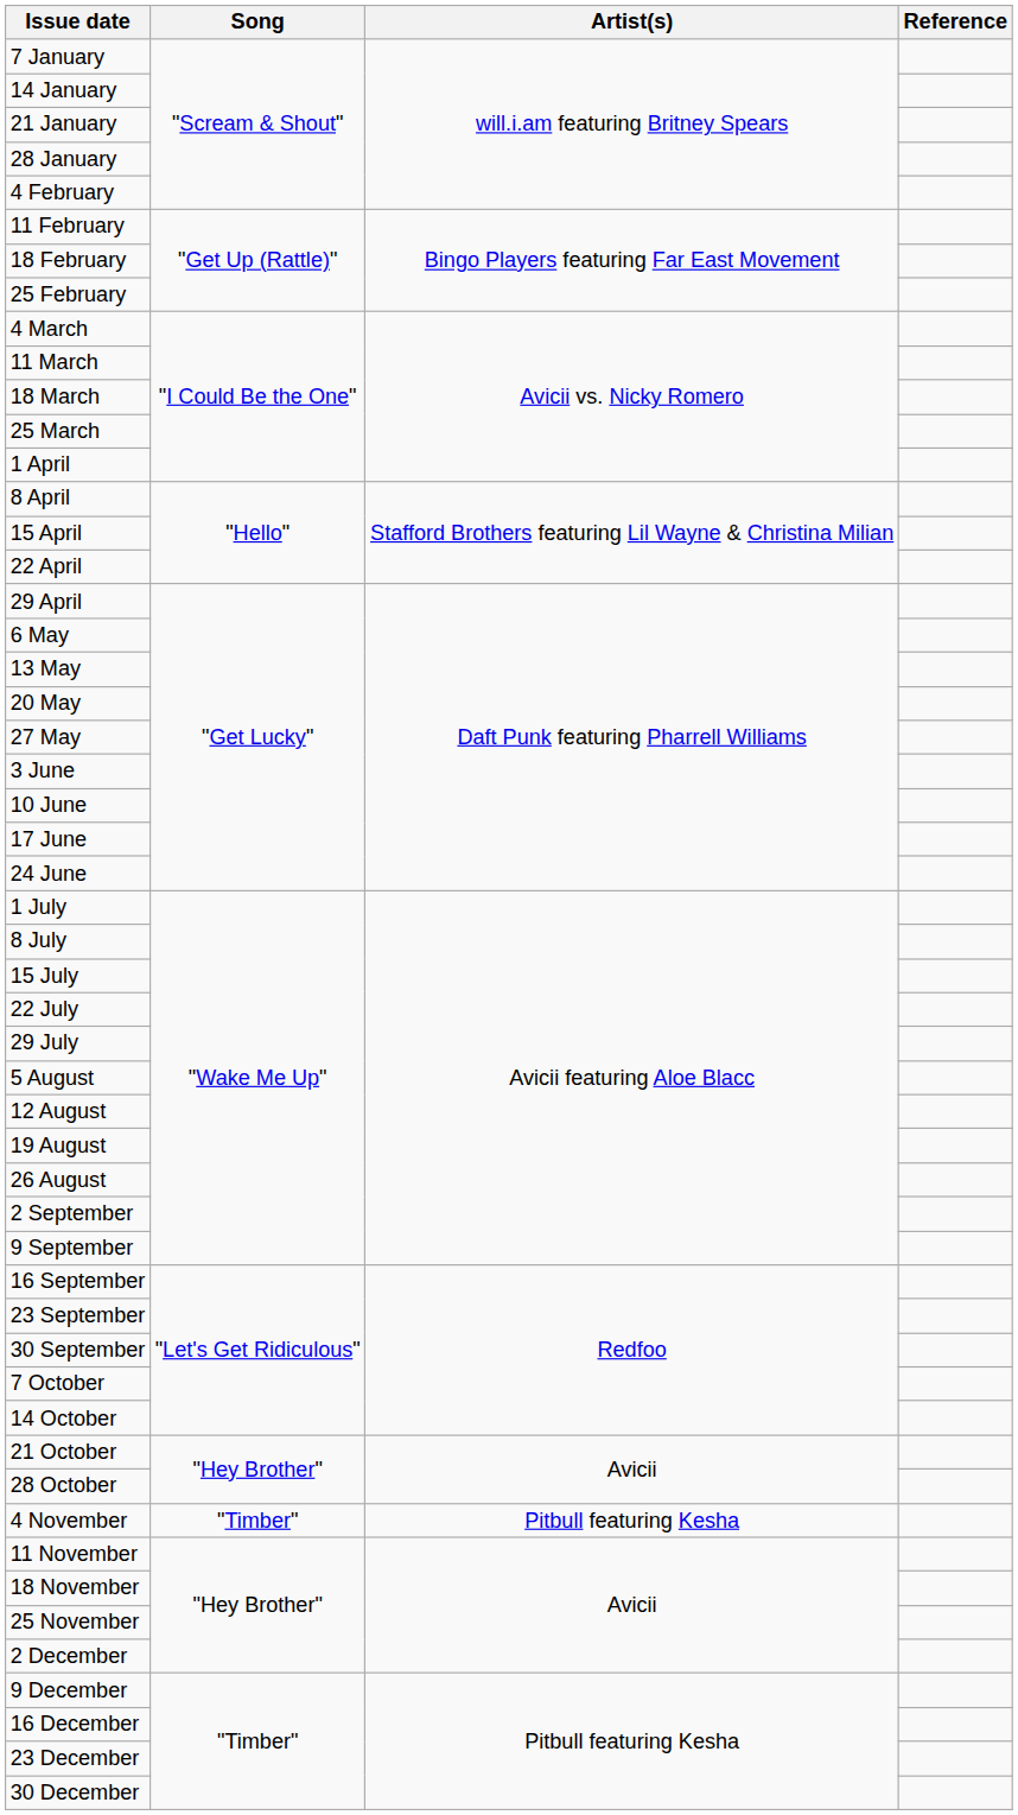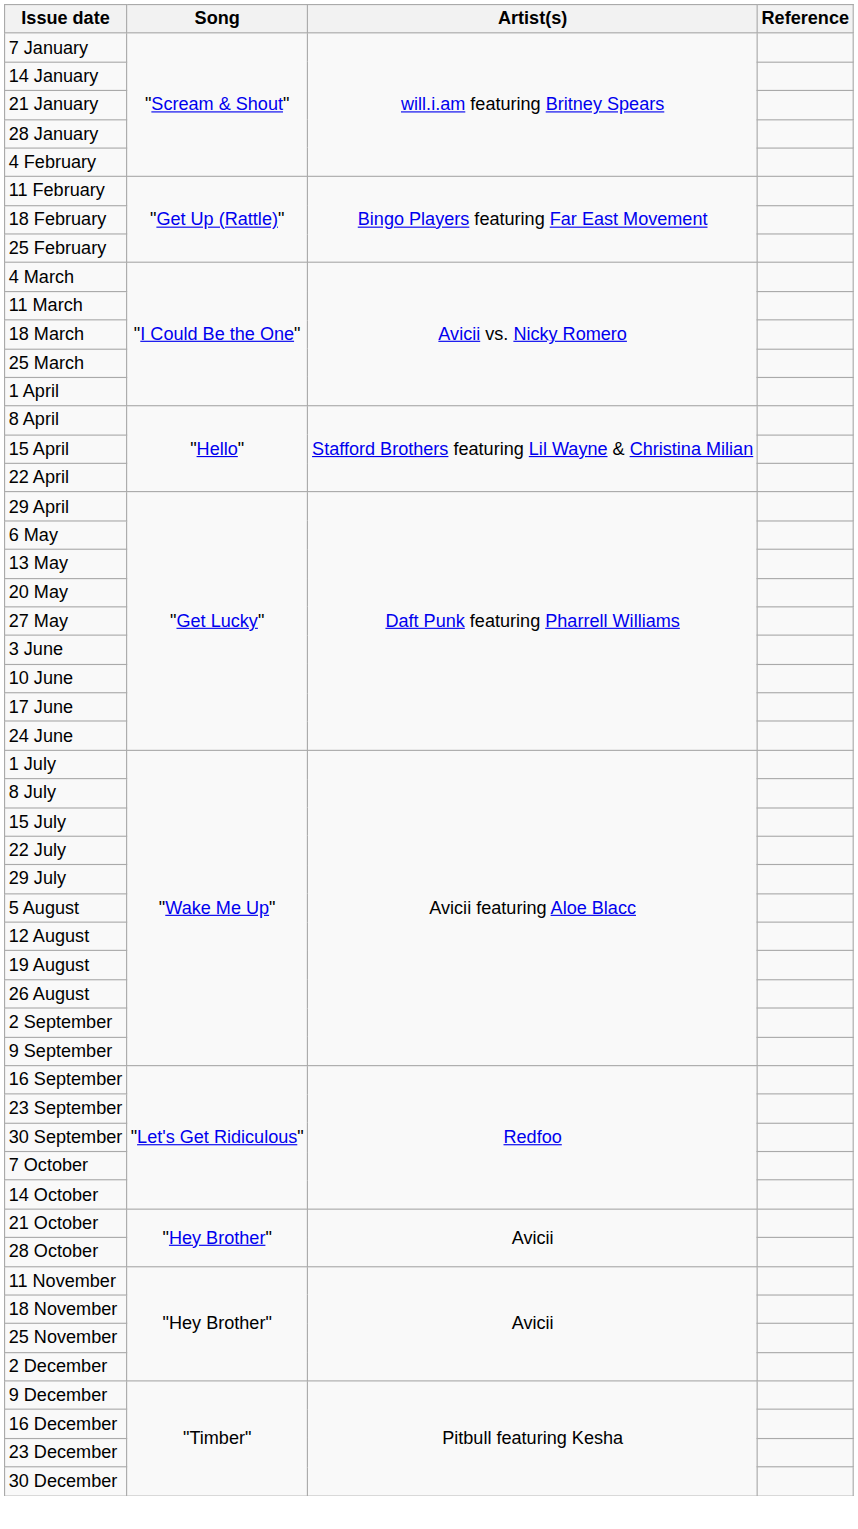 <table class="wikitable">
 <tr>
 <th>Issue date</th>
 <th>Song</th>
 <th>Artist(s)</th>
 <th>Reference</th>
 </tr>
 <tr>
 <td align="left">7 January</td>
 <td align="center" rowspan="5">"<a href='#'>Scream & Shout</a>"</td>
 <td align="center" rowspan="5"><a href='#'>will.i.am</a> featuring <a href='#'>Britney Spears</a></td>
 <td align="center"></td>
 </tr>
 <tr>
 <td align="left">14 January</td>
 <td align="center"></td>
 </tr>
 <tr>
 <td align="left">21 January</td>
 <td align="center"></td>
 </tr>
 <tr>
 <td align="left">28 January</td>
 <td align="center"></td>
 </tr>
 <tr>
 <td align="left">4 February</td>
 <td align="center"></td>
 </tr>
 <tr>
 <td align="left">11 February</td>
 <td align="center" rowspan="3">"<a href='#'>Get Up (Rattle)</a>"</td>
 <td align="center" rowspan="3"><a href='#'>Bingo Players</a> featuring <a href='#'>Far East Movement</a></td>
 <td align="center"></td>
 </tr>
 <tr>
 <td align="left">18 February</td>
 <td align="center"></td>
 </tr>
 <tr>
 <td align="left">25 February</td>
 <td align="center"></td>
 </tr>
 <tr>
 <td align="left">4 March</td>
 <td align="center" rowspan="5">"<a href='#'>I Could Be the One</a>"</td>
 <td align="center" rowspan="5"><a href='#'>Avicii</a> vs. <a href='#'>Nicky Romero</a></td>
 <td align="center"></td>
 </tr>
 <tr>
 <td align="left">11 March</td>
 <td align="center"></td>
 </tr>
 <tr>
 <td align="left">18 March</td>
 <td align="center"></td>
 </tr>
 <tr>
 <td align="left">25 March</td>
 <td align="center"></td>
 </tr>
 <tr>
 <td align="left">1 April</td>
 <td align="center"></td>
 </tr>
 <tr>
 <td align="left">8 April</td>
 <td align="center" rowspan="3">"<a href='#'>Hello</a>"</td>
 <td align="center" rowspan="3"><a href='#'>Stafford Brothers</a> featuring <a href='#'>Lil Wayne</a> & <a href='#'>Christina Milian</a></td>
 <td align="center"></td>
 </tr>
 <tr>
 <td align="left">15 April</td>
 <td align="center"></td>
 </tr>
 <tr>
 <td align="left">22 April</td>
 <td align="center"></td>
 </tr>
 <tr>
 <td align="left">29 April</td>
 <td align="center" rowspan="9">"<a href='#'>Get Lucky</a>"</td>
 <td align="center" rowspan="9"><a href='#'>Daft Punk</a> featuring <a href='#'>Pharrell Williams</a></td>
 <td align="center"></td>
 </tr>
 <tr>
 <td align="left">6 May</td>
 <td align="center"></td>
 </tr>
 <tr>
 <td align="left">13 May</td>
 <td align="center"></td>
 </tr>
 <tr>
 <td align="left">20 May</td>
 <td align="center"></td>
 </tr>
 <tr>
 <td align="left">27 May</td>
 <td align="center"></td>
 </tr>
 <tr>
 <td align="left">3 June</td>
 <td align="center"></td>
 </tr>
 <tr>
 <td align="left">10 June</td>
 <td align="center"></td>
 </tr>
 <tr>
 <td align="left">17 June</td>
 <td align="center"></td>
 </tr>
 <tr>
 <td align="left">24 June</td>
 <td align="center"></td>
 </tr>
 <tr>
 <td align="left">1 July</td>
 <td align="center" rowspan="11">"<a href='#'>Wake Me Up</a>"</td>
 <td align="center" rowspan="11">Avicii featuring <a href='#'>Aloe Blacc</a></td>
 <td align="center"></td>
 </tr>
 <tr>
 <td align="left">8 July</td>
 <td align="center"></td>
 </tr>
 <tr>
 <td align="left">15 July</td>
 <td align="center"></td>
 </tr>
 <tr>
 <td align="left">22 July</td>
 <td align="center"></td>
 </tr>
 <tr>
 <td align="left">29 July</td>
 <td align="center"></td>
 </tr>
 <tr>
 <td align="left">5 August</td>
 <td align="center"></td>
 </tr>
 <tr>
 <td align="left">12 August</td>
 <td align="center"></td>
 </tr>
 <tr>
 <td align="left">19 August</td>
 <td align="center"></td>
 </tr>
 <tr>
 <td align="left">26 August</td>
 <td align="center"></td>
 </tr>
 <tr>
 <td align="left">2 September</td>
 <td align="center"></td>
 </tr>
 <tr>
 <td align="left">9 September</td>
 <td align="center"></td>
 </tr>
 <tr>
 <td align="left">16 September</td>
 <td align="center" rowspan="5">"<a href='#'>Let's Get Ridiculous</a>"</td>
 <td align="center" rowspan="5"><a href='#'>Redfoo</a></td>
 <td align="center"></td>
 </tr>
 <tr>
 <td align="left">23 September</td>
 <td align="center"></td>
 </tr>
 <tr>
 <td align="left">30 September</td>
 <td align="center"></td>
 </tr>
 <tr>
 <td align="left">7 October</td>
 <td align="center"></td>
 </tr>
 <tr>
 <td align="left">14 October</td>
 <td align="center"></td>
 </tr>
 <tr>
 <td align="left">21 October</td>
 <td align="center" rowspan="2">"<a href='#'>Hey Brother</a>"</td>
 <td align="center" rowspan="2">Avicii</td>
 <td align="center"></td>
 </tr>
 <tr>
 <td align="left">28 October</td>
 <td align="center"></td>
 </tr>
 <tr>
-<td align="left">4 November</td>
-<td align="center">"<a href='#'>Timber</a>"</td>
-<td align="center"><a href='#'>Pitbull</a> featuring <a href='#'>Kesha</a></td>
-<td align="center"></td>
-</tr>
-<tr>
 <td align="left">11 November</td>
 <td align="center" rowspan="4">"Hey Brother"</td>
 <td align="center" rowspan="4">Avicii</td>
 <td align="center"></td>
 </tr>
 <tr>
 <td align="left">18 November</td>
 <td align="center"></td>
 </tr>
 <tr>
 <td align="left">25 November</td>
 <td align="center"></td>
 </tr>
 <tr>
 <td align="left">2 December</td>
 <td align="center"></td>
 </tr>
 <tr>
 <td align="left">9 December</td>
 <td align="center" rowspan="4">"Timber"</td>
 <td align="center" rowspan="4">Pitbull featuring Kesha</td>
 <td align="center"></td>
 </tr>
 <tr>
 <td align="left">16 December</td>
 <td align="center"></td>
 </tr>
 <tr>
 <td align="left">23 December</td>
 <td align="center"></td>
 </tr>
 <tr>
 <td align="left">30 December</td>
 <td align="center"></td>
 </tr>
 </table>
